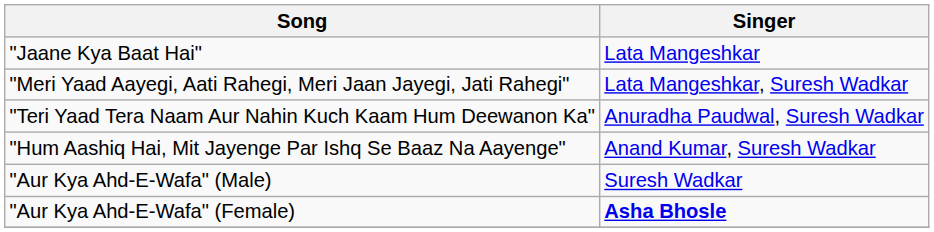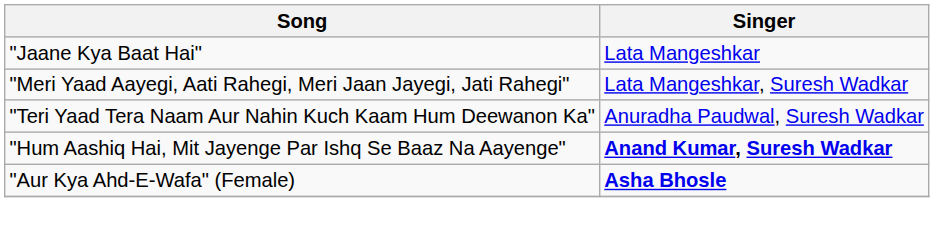 <table class="wikitable" style="font-size:90%;">
 <tr>
 <th>Song</th>
 <th>Singer</th>
 </tr>
 <tr>
 <td>"Jaane Kya Baat Hai"</td>
 <td><a href='#'>Lata Mangeshkar</a></td>
 </tr>
 <tr>
 <td>"Meri Yaad Aayegi, Aati Rahegi, Meri Jaan Jayegi, Jati Rahegi"</td>
 <td><a href='#'>Lata Mangeshkar</a>, <a href='#'>Suresh Wadkar</a></td>
 </tr>
 <tr>
 <td>"Teri Yaad Tera Naam Aur Nahin Kuch Kaam Hum Deewanon Ka"</td>
 <td><a href='#'>Anuradha Paudwal</a>, <a href='#'>Suresh Wadkar</a></td>
 </tr>
 <tr>
 <td>"Hum Aashiq Hai, Mit Jayenge Par Ishq Se Baaz Na Aayenge"</td>
-<td><a href='#'>Anand Kumar</a>, <a href='#'>Suresh Wadkar</a></td>
-</tr>
-<tr>
-<td>"Aur Kya Ahd-E-Wafa" (Male)</td>
-<td><a href='#'>Suresh Wadkar</a></td>
+<td><strong><a href='#'>Anand Kumar</a>, <a href='#'>Suresh Wadkar</a></strong></td>
 </tr>
 <tr>
 <td>"Aur Kya Ahd-E-Wafa" (Female)</td>
 <td><strong><a href='#'>Asha Bhosle</a></strong></td>
 </tr>
 <tr>
 </tr>
 </table>
